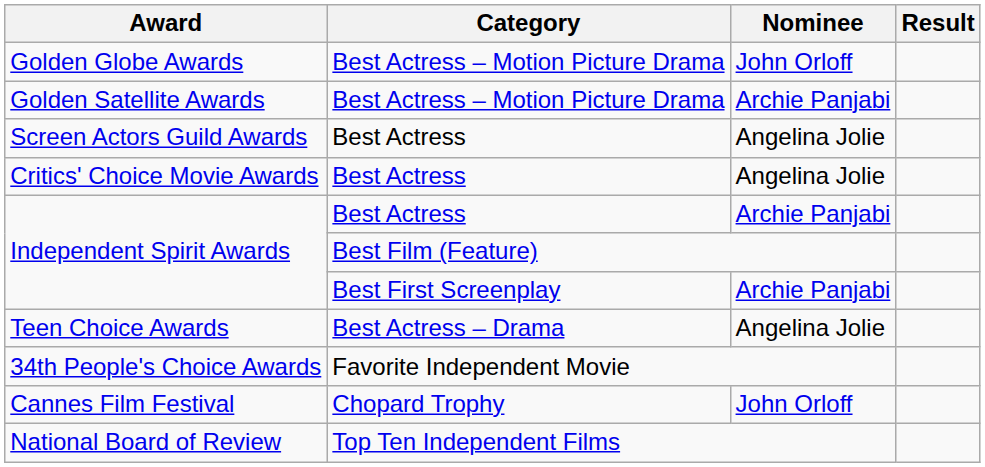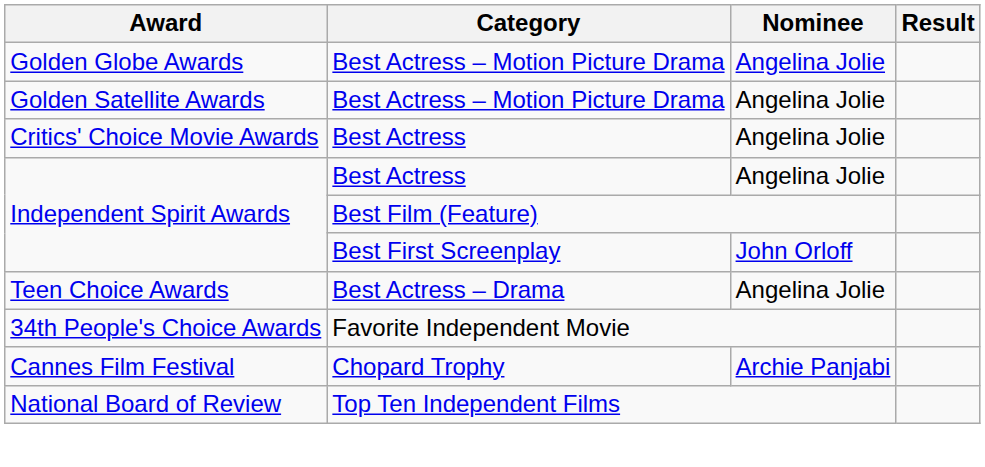 <table class="wikitable sortable plainrowheaders">
 <tr>
 <th>Award</th>
 <th>Category</th>
 <th>Nominee</th>
 <th>Result</th>
 </tr>
 <tr>
 <td><a href='#'>Golden Globe Awards</a></td>
 <td><a href='#'>Best Actress – Motion Picture Drama</a></td>
-<td><a href='#'>John Orloff</a></td>
+<td><a href='#'>Angelina Jolie</a></td>
 <td></td>
 </tr>
 <tr>
 <td><a href='#'>Golden Satellite Awards</a></td>
 <td><a href='#'>Best Actress – Motion Picture Drama</a></td>
-<td><a href='#'>Archie Panjabi</a></td>
-<td></td>
-</tr>
-<tr>
-<td><a href='#'>Screen Actors Guild Awards</a></td>
-<td>Best Actress</td>
 <td>Angelina Jolie</td>
 <td></td>
 </tr>
 <tr>
 <td><a href='#'>Critics' Choice Movie Awards</a></td>
 <td><a href='#'>Best Actress</a></td>
 <td>Angelina Jolie</td>
 <td></td>
 </tr>
 <tr>
 <td rowspan="3"><a href='#'>Independent Spirit Awards</a></td>
 <td><a href='#'>Best Actress</a></td>
-<td><a href='#'>Archie Panjabi</a></td>
+<td>Angelina Jolie</td>
 <td></td>
 </tr>
 <tr>
 <td colspan="2"><a href='#'>Best Film (Feature)</a></td>
 <td></td>
 </tr>
 <tr>
 <td><a href='#'>Best First Screenplay</a></td>
-<td><a href='#'>Archie Panjabi</a></td>
+<td><a href='#'>John Orloff</a></td>
 <td></td>
 </tr>
 <tr>
 <td><a href='#'>Teen Choice Awards</a></td>
 <td><a href='#'>Best Actress – Drama</a></td>
 <td>Angelina Jolie</td>
 <td></td>
 </tr>
 <tr>
 <td><a href='#'>34th People's Choice Awards</a></td>
 <td colspan="2">Favorite Independent Movie</td>
 <td></td>
 </tr>
 <tr>
 <td><a href='#'>Cannes Film Festival</a></td>
 <td><a href='#'>Chopard Trophy</a></td>
-<td><a href='#'>John Orloff</a></td>
+<td><a href='#'>Archie Panjabi</a></td>
 <td></td>
 </tr>
 <tr>
 <td><a href='#'>National Board of Review</a></td>
 <td colspan="2"><a href='#'>Top Ten Independent Films</a></td>
 <td></td>
 </tr>
 </table>
